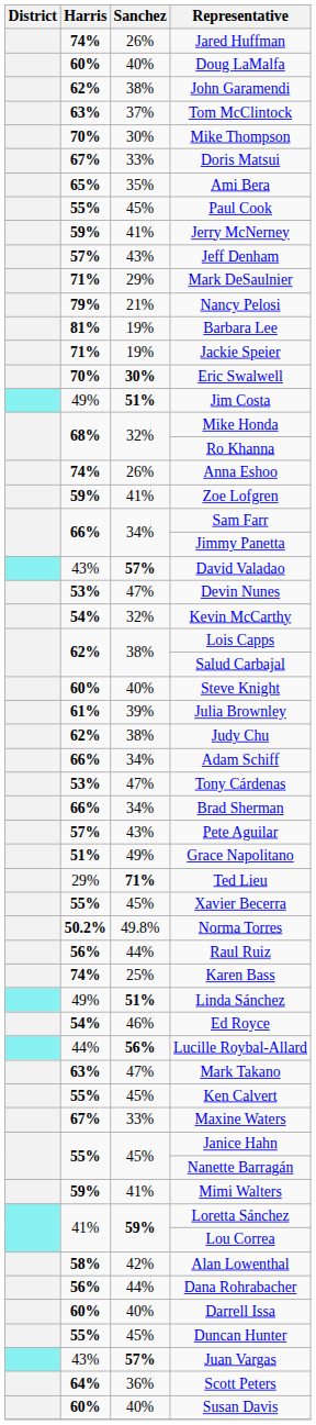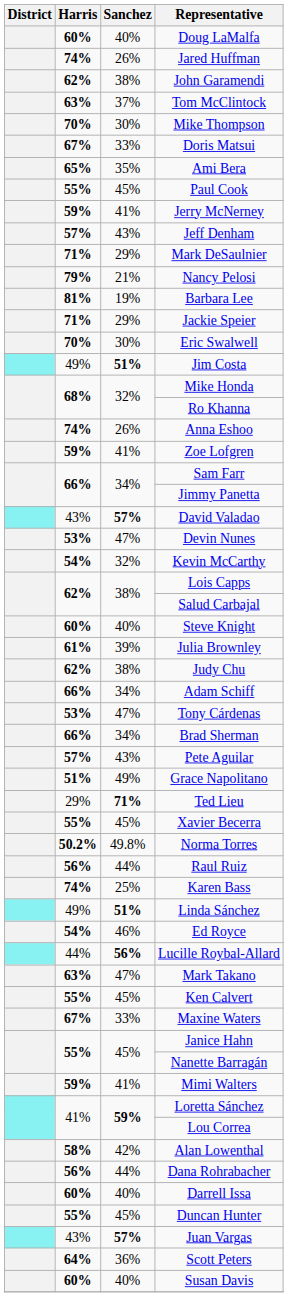 <table class="wikitable sortable">
 <tr>
 <th>District</th>
 <th>Harris</th>
 <th>Sanchez</th>
 <th>Representative</th>
 </tr>
 <tr align=center>
 <th></th>
+<td><strong>60%</strong></td>
+<td>40%</td>
+<td><a href='#'>Doug LaMalfa</a></td>
+</tr>
+<tr align=center>
+<th></th>
 <td><strong>74%</strong></td>
 <td>26%</td>
 <td><a href='#'>Jared Huffman</a></td>
-</tr>
-<tr align=center>
-<th></th>
-<td><strong>60%</strong></td>
-<td>40%</td>
-<td><a href='#'>Doug LaMalfa</a></td>
 </tr>
 <tr align=center>
 <th></th>
 <td><strong>62%</strong></td>
 <td>38%</td>
 <td><a href='#'>John Garamendi</a></td>
 </tr>
 <tr align=center>
 <th></th>
 <td><strong>63%</strong></td>
 <td>37%</td>
 <td><a href='#'>Tom McClintock</a></td>
 </tr>
 <tr align=center>
 <th></th>
 <td><strong>70%</strong></td>
 <td>30%</td>
 <td><a href='#'>Mike Thompson</a></td>
 </tr>
 <tr align=center>
 <th></th>
 <td><strong>67%</strong></td>
 <td>33%</td>
 <td><a href='#'>Doris Matsui</a></td>
 </tr>
 <tr align=center>
 <th></th>
 <td><strong>65%</strong></td>
 <td>35%</td>
 <td><a href='#'>Ami Bera</a></td>
 </tr>
 <tr align=center>
 <th></th>
 <td><strong>55%</strong></td>
 <td>45%</td>
 <td><a href='#'>Paul Cook</a></td>
 </tr>
 <tr align=center>
 <th></th>
 <td><strong>59%</strong></td>
 <td>41%</td>
 <td><a href='#'>Jerry McNerney</a></td>
 </tr>
 <tr align=center>
 <th></th>
 <td><strong>57%</strong></td>
 <td>43%</td>
 <td><a href='#'>Jeff Denham</a></td>
 </tr>
 <tr align=center>
 <th></th>
 <td><strong>71%</strong></td>
 <td>29%</td>
 <td><a href='#'>Mark DeSaulnier</a></td>
 </tr>
 <tr align=center>
 <th></th>
 <td><strong>79%</strong></td>
 <td>21%</td>
 <td><a href='#'>Nancy Pelosi</a></td>
 </tr>
 <tr align=center>
 <th></th>
 <td><strong>81%</strong></td>
 <td>19%</td>
 <td><a href='#'>Barbara Lee</a></td>
 </tr>
 <tr align=center>
 <th></th>
 <td><strong>71%</strong></td>
-<td>19%</td>
+<td>29%</td>
 <td><a href='#'>Jackie Speier</a></td>
 </tr>
 <tr align=center>
 <th></th>
 <td><strong>70%</strong></td>
-<td><strong>30%</strong></td>
+<td>30%</td>
 <td><a href='#'>Eric Swalwell</a></td>
 </tr>
 <tr align=center>
 <th style="background:#88F2F2;"></th>
 <td>49%</td>
 <td><strong>51%</strong></td>
 <td><a href='#'>Jim Costa</a></td>
 </tr>
 <tr align=center>
 <th rowspan=2 ></th>
 <td rowspan=2><strong>68%</strong></td>
 <td rowspan=2>32%</td>
 <td><a href='#'>Mike Honda</a></td>
 </tr>
 <tr align=center>
 <td><a href='#'>Ro Khanna</a></td>
 </tr>
 <tr align=center>
 <th></th>
 <td><strong>74%</strong></td>
 <td>26%</td>
 <td><a href='#'>Anna Eshoo</a></td>
 </tr>
 <tr align=center>
 <th></th>
 <td><strong>59%</strong></td>
 <td>41%</td>
 <td><a href='#'>Zoe Lofgren</a></td>
 </tr>
 <tr align=center>
 <th rowspan=2 ></th>
 <td rowspan=2><strong>66%</strong></td>
 <td rowspan=2>34%</td>
 <td><a href='#'>Sam Farr</a></td>
 </tr>
 <tr align=center>
 <td><a href='#'>Jimmy Panetta</a></td>
 </tr>
 <tr align=center>
 <th style="background:#88F2F2;"></th>
 <td>43%</td>
 <td><strong>57%</strong></td>
 <td><a href='#'>David Valadao</a></td>
 </tr>
 <tr align=center>
 <th></th>
 <td><strong>53%</strong></td>
 <td>47%</td>
 <td><a href='#'>Devin Nunes</a></td>
 </tr>
 <tr align=center>
 <th></th>
 <td><strong>54%</strong></td>
 <td>32%</td>
 <td><a href='#'>Kevin McCarthy</a></td>
 </tr>
 <tr align=center>
 <th rowspan=2 ></th>
 <td rowspan=2><strong>62%</strong></td>
 <td rowspan=2>38%</td>
 <td><a href='#'>Lois Capps</a></td>
 </tr>
 <tr align=center>
 <td><a href='#'>Salud Carbajal</a></td>
 </tr>
 <tr align=center>
 <th></th>
 <td><strong>60%</strong></td>
 <td>40%</td>
 <td><a href='#'>Steve Knight</a></td>
 </tr>
 <tr align=center>
 <th></th>
 <td><strong>61%</strong></td>
 <td>39%</td>
 <td><a href='#'>Julia Brownley</a></td>
 </tr>
 <tr align=center>
 <th></th>
 <td><strong>62%</strong></td>
 <td>38%</td>
 <td><a href='#'>Judy Chu</a></td>
 </tr>
 <tr align=center>
 <th></th>
 <td><strong>66%</strong></td>
 <td>34%</td>
 <td><a href='#'>Adam Schiff</a></td>
 </tr>
 <tr align=center>
 <th></th>
 <td><strong>53%</strong></td>
 <td>47%</td>
 <td><a href='#'>Tony Cárdenas</a></td>
 </tr>
 <tr align=center>
 <th></th>
 <td><strong>66%</strong></td>
 <td>34%</td>
 <td><a href='#'>Brad Sherman</a></td>
 </tr>
 <tr align=center>
 <th></th>
 <td><strong>57%</strong></td>
 <td>43%</td>
 <td><a href='#'>Pete Aguilar</a></td>
 </tr>
 <tr align=center>
 <th></th>
 <td><strong>51%</strong></td>
 <td>49%</td>
 <td><a href='#'>Grace Napolitano</a></td>
 </tr>
 <tr align=center>
 <th></th>
 <td>29%</td>
 <td><strong>71%</strong></td>
 <td><a href='#'>Ted Lieu</a></td>
 </tr>
 <tr align=center>
 <th></th>
 <td><strong>55%</strong></td>
 <td>45%</td>
 <td><a href='#'>Xavier Becerra</a></td>
 </tr>
 <tr align=center>
 <th></th>
 <td><strong>50.2%</strong></td>
 <td>49.8%</td>
 <td><a href='#'>Norma Torres</a></td>
 </tr>
 <tr align=center>
 <th></th>
 <td><strong>56%</strong></td>
 <td>44%</td>
 <td><a href='#'>Raul Ruiz</a></td>
 </tr>
 <tr align=center>
 <th></th>
 <td><strong>74%</strong></td>
 <td>25%</td>
 <td><a href='#'>Karen Bass</a></td>
 </tr>
 <tr align=center>
 <th style="background:#88F2F2;"></th>
 <td>49%</td>
 <td><strong>51%</strong></td>
 <td><a href='#'>Linda Sánchez</a></td>
 </tr>
 <tr align=center>
 <th></th>
 <td><strong>54%</strong></td>
 <td>46%</td>
 <td><a href='#'>Ed Royce</a></td>
 </tr>
 <tr align=center>
 <th style="background:#88F2F2;"></th>
 <td>44%</td>
 <td><strong>56%</strong></td>
 <td><a href='#'>Lucille Roybal-Allard</a></td>
 </tr>
 <tr align=center>
 <th></th>
 <td><strong>63%</strong></td>
 <td>47%</td>
 <td><a href='#'>Mark Takano</a></td>
 </tr>
 <tr align=center>
 <th></th>
 <td><strong>55%</strong></td>
 <td>45%</td>
 <td><a href='#'>Ken Calvert</a></td>
 </tr>
 <tr align=center>
 <th></th>
 <td><strong>67%</strong></td>
 <td>33%</td>
 <td><a href='#'>Maxine Waters</a></td>
 </tr>
 <tr align=center>
 <th rowspan=2 ></th>
 <td rowspan=2><strong>55%</strong></td>
 <td rowspan=2>45%</td>
 <td><a href='#'>Janice Hahn</a></td>
 </tr>
 <tr align=center>
 <td><a href='#'>Nanette Barragán</a></td>
 </tr>
 <tr align=center>
 <th></th>
 <td><strong>59%</strong></td>
 <td>41%</td>
 <td><a href='#'>Mimi Walters</a></td>
 </tr>
 <tr align=center>
 <th rowspan=2 style="background:#88F2F2;"></th>
 <td rowspan=2>41%</td>
 <td rowspan=2><strong>59%</strong></td>
 <td><a href='#'>Loretta Sánchez</a></td>
 </tr>
 <tr align=center>
 <td><a href='#'>Lou Correa</a></td>
 </tr>
 <tr align=center>
 <th></th>
 <td><strong>58%</strong></td>
 <td>42%</td>
 <td><a href='#'>Alan Lowenthal</a></td>
 </tr>
 <tr align=center>
 <th></th>
 <td><strong>56%</strong></td>
 <td>44%</td>
 <td><a href='#'>Dana Rohrabacher</a></td>
 </tr>
 <tr align=center>
 <th></th>
 <td><strong>60%</strong></td>
 <td>40%</td>
 <td><a href='#'>Darrell Issa</a></td>
 </tr>
 <tr align=center>
 <th></th>
 <td><strong>55%</strong></td>
 <td>45%</td>
 <td><a href='#'>Duncan Hunter</a></td>
 </tr>
 <tr align=center>
 <th style="background:#88F2F2;"></th>
 <td>43%</td>
 <td><strong>57%</strong></td>
 <td><a href='#'>Juan Vargas</a></td>
 </tr>
 <tr align=center>
 <th></th>
 <td><strong>64%</strong></td>
 <td>36%</td>
 <td><a href='#'>Scott Peters</a></td>
 </tr>
 <tr align=center>
 <th></th>
 <td><strong>60%</strong></td>
 <td>40%</td>
 <td><a href='#'>Susan Davis</a></td>
 </tr>
 <tr align=center>
 </tr>
 </table>
